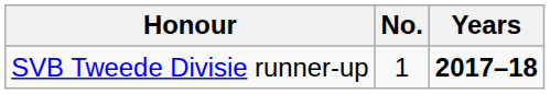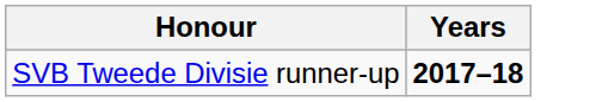 <table class="wikitable">
 <tr>
 <th>Honour</th>
-<th>No.</th>
 <th>Years</th>
 </tr>
 <tr>
 <td><a href='#'>SVB Tweede Divisie</a> runner-up</td>
-<td align="center">1</td>
 <td><strong>2017–18</strong></td>
 </tr>
 </table>
